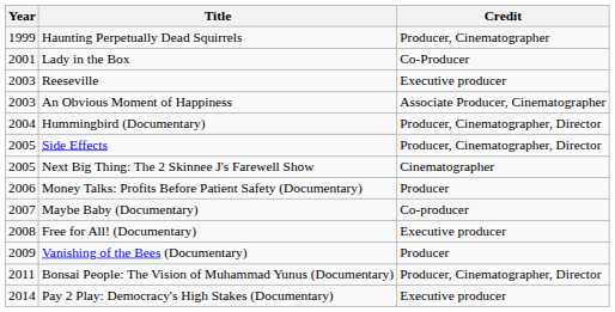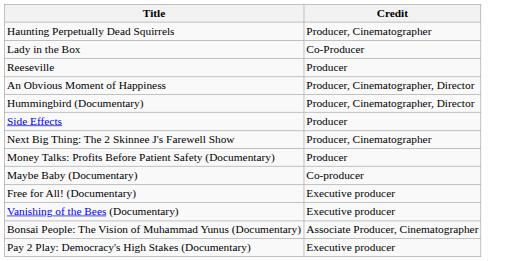 <table class="wikitable">
 <tr>
-<th>Year</th>
 <th>Title</th>
 <th>Credit</th>
 </tr>
 <tr>
-<td>1999</td>
 <td>Haunting Perpetually Dead Squirrels</td>
 <td>Producer, Cinematographer</td>
 </tr>
 <tr>
-<td>2001</td>
 <td>Lady in the Box</td>
 <td>Co-Producer</td>
 </tr>
 <tr>
-<td>2003</td>
 <td>Reeseville</td>
-<td>Executive producer</td>
+<td>Producer</td>
 </tr>
 <tr>
-<td>2003</td>
 <td>An Obvious Moment of Happiness</td>
-<td>Associate Producer, Cinematographer</td>
+<td>Producer, Cinematographer, Director</td>
 </tr>
 <tr>
-<td>2004</td>
 <td>Hummingbird (Documentary)</td>
 <td>Producer, Cinematographer, Director</td>
 </tr>
 <tr>
-<td>2005</td>
 <td><a href='#'>Side Effects</a></td>
-<td>Producer, Cinematographer, Director</td>
+<td>Producer</td>
 </tr>
 <tr>
-<td>2005</td>
 <td>Next Big Thing: The 2 Skinnee J's Farewell Show</td>
-<td>Cinematographer</td>
+<td>Producer, Cinematographer</td>
 </tr>
 <tr>
-<td>2006</td>
 <td>Money Talks: Profits Before Patient Safety (Documentary)</td>
 <td>Producer</td>
 </tr>
 <tr>
-<td>2007</td>
 <td>Maybe Baby (Documentary)</td>
 <td>Co-producer</td>
 </tr>
 <tr>
-<td>2008</td>
 <td>Free for All! (Documentary)</td>
 <td>Executive producer</td>
 </tr>
 <tr>
-<td>2009</td>
 <td><a href='#'>Vanishing of the Bees</a> (Documentary)</td>
-<td>Producer</td>
+<td>Executive producer</td>
 </tr>
 <tr>
-<td>2011</td>
 <td>Bonsai People: The Vision of Muhammad Yunus (Documentary)</td>
-<td>Producer, Cinematographer, Director</td>
+<td>Associate Producer, Cinematographer</td>
 </tr>
 <tr>
-<td>2014</td>
 <td>Pay 2 Play: Democracy's High Stakes (Documentary)</td>
 <td>Executive producer</td>
 </tr>
 </table>
